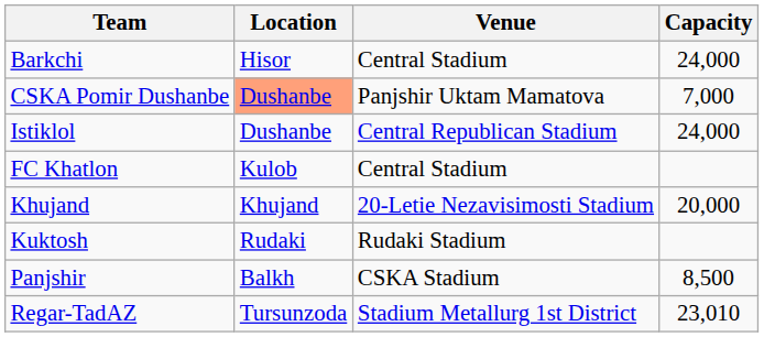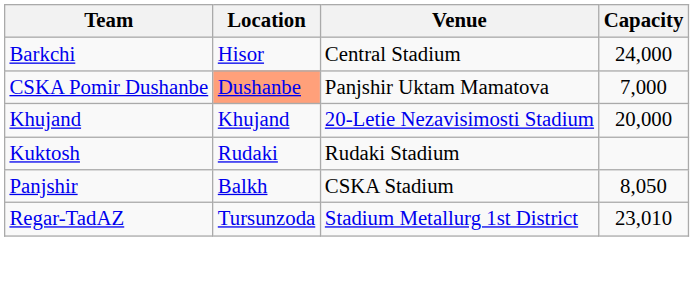 <table class="wikitable sortable">
 <tr>
 <th>Team</th>
 <th>Location</th>
 <th>Venue</th>
 <th>Capacity</th>
 </tr>
 <tr>
 <td><a href='#'>Barkchi</a></td>
 <td><a href='#'>Hisor</a></td>
 <td>Central Stadium</td>
 <td style="text-align:center;">24,000</td>
 </tr>
 <tr>
 <td><a href='#'>CSKA Pomir Dushanbe</a></td>
 <td style="background: lightsalmon;"><a href='#'>Dushanbe</a></td>
 <td>Panjshir Uktam Mamatova</td>
 <td style="text-align:center;">7,000</td>
 </tr>
 <tr>
-<td><a href='#'>Istiklol</a></td>
-<td><a href='#'>Dushanbe</a></td>
-<td><a href='#'>Central Republican Stadium</a></td>
-<td style="text-align:center;">24,000</td>
-</tr>
-<tr>
-<td><a href='#'>FC Khatlon</a></td>
-<td><a href='#'>Kulob</a></td>
-<td>Central Stadium</td>
-<td style="text-align:center;"></td>
-</tr>
-<tr>
 <td><a href='#'>Khujand</a></td>
 <td><a href='#'>Khujand</a></td>
 <td><a href='#'>20-Letie Nezavisimosti Stadium</a></td>
 <td style="text-align:center;">20,000</td>
 </tr>
 <tr>
 <td><a href='#'>Kuktosh</a></td>
 <td><a href='#'>Rudaki</a></td>
 <td>Rudaki Stadium</td>
 <td style="text-align:center;"></td>
 </tr>
 <tr>
 <td><a href='#'>Panjshir</a></td>
 <td><a href='#'>Balkh</a></td>
 <td>CSKA Stadium</td>
-<td style="text-align:center;">8,500</td>
+<td style="text-align:center;">8,050</td>
 </tr>
 <tr>
 <td><a href='#'>Regar-TadAZ</a></td>
 <td><a href='#'>Tursunzoda</a></td>
 <td><a href='#'>Stadium Metallurg 1st District</a></td>
 <td style="text-align:center;">23,010</td>
 </tr>
 </table>
